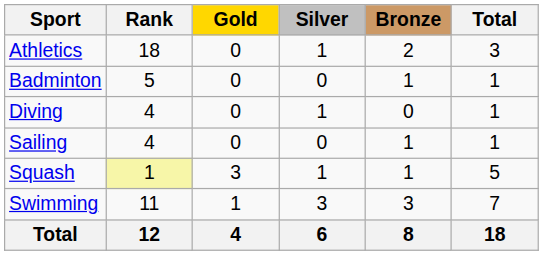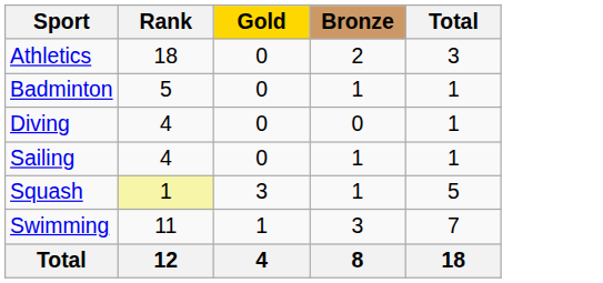 <table class="wikitable sortable" style="margin-top:0em; text-align:center; font-size:100%;">
 <tr>
 <th>Sport</th>
 <th style="width:4em;">Rank</th>
 <th style="background:gold; width:4em;"><strong>Gold</strong></th>
-<th style="background:silver; width:4em;"><strong>Silver</strong></th>
 <th style="background:#cc9966; width:4em;"><strong>Bronze</strong></th>
 <th style="width:4em;">Total</th>
 </tr>
 <tr>
 <td align=left><a href='#'>Athletics</a></td>
 <td>18</td>
 <td>0</td>
-<td>1</td>
 <td>2</td>
 <td>3</td>
 </tr>
 <tr>
 <td align=left><a href='#'>Badminton</a></td>
 <td>5</td>
-<td>0</td>
 <td>0</td>
 <td>1</td>
 <td>1</td>
 </tr>
 <tr>
 <td align=left><a href='#'>Diving</a></td>
 <td>4</td>
 <td>0</td>
-<td>1</td>
 <td>0</td>
 <td>1</td>
 </tr>
 <tr>
 <td align=left><a href='#'>Sailing</a></td>
 <td>4</td>
-<td>0</td>
 <td>0</td>
 <td>1</td>
 <td>1</td>
 </tr>
 <tr>
 <td align=left><a href='#'>Squash</a></td>
 <td bgcolor=f7f6a8>1</td>
 <td>3</td>
 <td>1</td>
-<td>1</td>
 <td>5</td>
 </tr>
 <tr>
 <td align=left><a href='#'>Swimming</a></td>
 <td>11</td>
 <td>1</td>
 <td>3</td>
-<td>3</td>
 <td>7</td>
 </tr>
 <tr>
 <th>Total</th>
 <th>12</th>
 <th>4</th>
-<th>6</th>
 <th>8</th>
 <th>18</th>
 </tr>
 </table>
